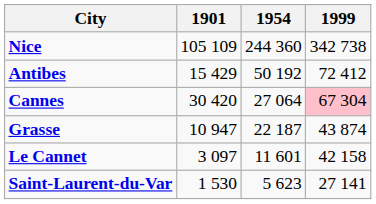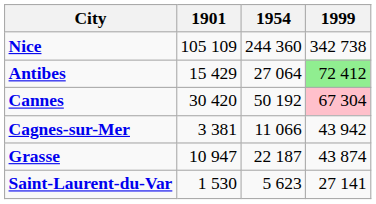 <table class="wikitable sortable" style="text-align: right;">
 <tr>
 <th>City</th>
 <th>1901</th>
 <th>1954</th>
 <th>1999</th>
 </tr>
 <tr>
 <td style="text-align:left"><strong><a href='#'>Nice</a></strong></td>
 <td>105 109</td>
 <td>244 360</td>
 <td>342 738</td>
 </tr>
 <tr>
 <td style="text-align:left"><strong><a href='#'>Antibes</a></strong></td>
 <td>15 429</td>
-<td>50 192</td>
-<td>72 412</td>
+<td>27 064</td>
+<td style="background: lightgreen;">72 412</td>
 </tr>
 <tr>
 <td style="text-align:left"><strong><a href='#'>Cannes</a></strong></td>
 <td>30 420</td>
-<td>27 064</td>
+<td>50 192</td>
 <td style="background: pink;">67 304</td>
+</tr>
+<tr>
+<td style="text-align:left"><strong><a href='#'>Cagnes-sur-Mer</a></strong></td>
+<td>3 381</td>
+<td>11 066</td>
+<td>43 942</td>
 </tr>
 <tr>
 <td style="text-align:left"><strong><a href='#'>Grasse</a></strong></td>
 <td>10 947</td>
 <td>22 187</td>
 <td>43 874</td>
 </tr>
 <tr>
-<td style="text-align:left"><strong><a href='#'>Le Cannet</a></strong></td>
-<td>3 097</td>
-<td>11 601</td>
-<td>42 158</td>
-</tr>
-<tr>
 <td style="text-align:left"><strong><a href='#'>Saint-Laurent-du-Var</a></strong></td>
 <td>1 530</td>
 <td>5 623</td>
 <td>27 141</td>
 </tr>
 </table>
